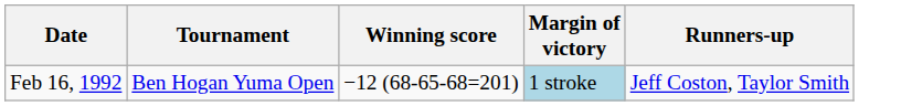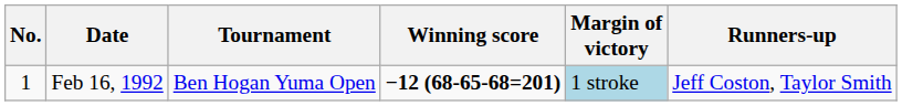 <table class="wikitable" style="font-size:95%;">
 <tr>
+<th>No.</th>
 <th>Date</th>
 <th>Tournament</th>
 <th>Winning score</th>
 <th>Margin of<br>victory</th>
 <th>Runners-up</th>
 </tr>
 <tr>
+<td align=center>1</td>
 <td align=right>Feb 16, <a href='#'>1992</a></td>
 <td><a href='#'>Ben Hogan Yuma Open</a></td>
-<td>−12 (68-65-68=201)</td>
+<td><strong>−12 (68-65-68=201)</strong></td>
 <td style="background: lightblue;">1 stroke</td>
 <td> <a href='#'>Jeff Coston</a>,  <a href='#'>Taylor Smith</a></td>
 </tr>
 </table>
